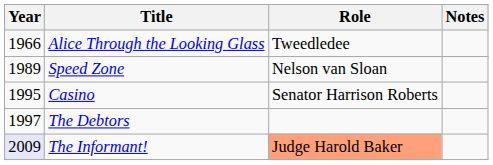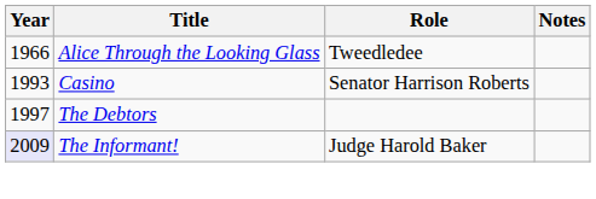 <table class="wikitable">
 <tr>
 <th>Year</th>
 <th>Title</th>
 <th>Role</th>
 <th>Notes</th>
 </tr>
 <tr>
 <td>1966</td>
 <td><em><a href='#'>Alice Through the Looking Glass</a></em></td>
 <td>Tweedledee</td>
 <td></td>
 </tr>
 <tr>
-<td>1989</td>
-<td><em><a href='#'>Speed Zone</a></em></td>
-<td>Nelson van Sloan</td>
-<td></td>
-</tr>
-<tr>
-<td>1995</td>
+<td>1993</td>
 <td><em><a href='#'>Casino</a></em></td>
 <td>Senator Harrison Roberts</td>
 <td></td>
 </tr>
 <tr>
 <td>1997</td>
 <td><em><a href='#'>The Debtors</a></em></td>
 <td></td>
 <td></td>
 </tr>
 <tr>
 <td style="background: lavender;">2009</td>
 <td><em><a href='#'>The Informant!</a></em></td>
-<td style="background: lightsalmon;">Judge Harold Baker</td>
+<td>Judge Harold Baker</td>
 <td></td>
 </tr>
 </table>
